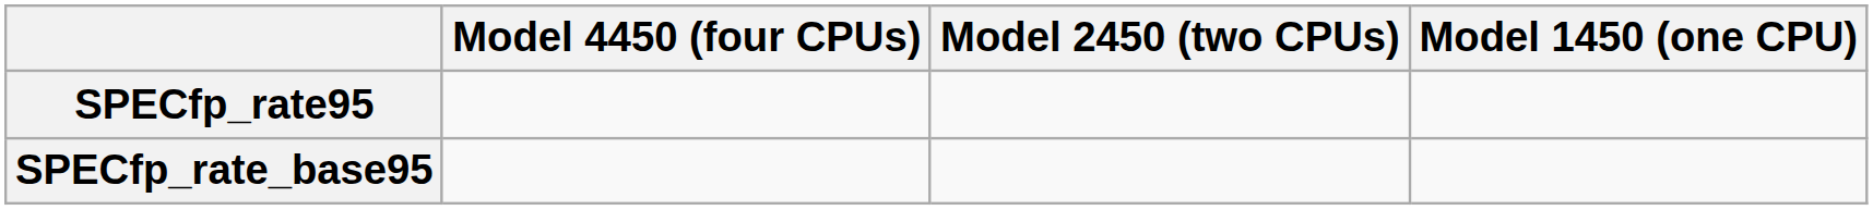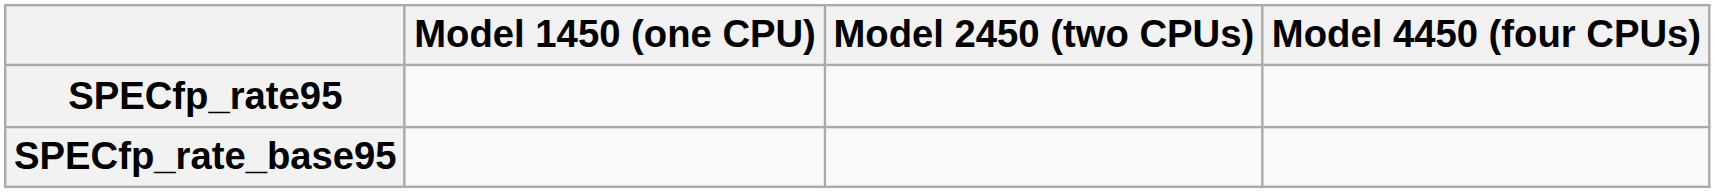 <table class="wikitable">
 <tr>
 <th></th>
+<th>Model 1450 (one CPU)</th>
+<th>Model 2450 (two CPUs)</th>
 <th>Model 4450 (four CPUs)</th>
-<th>Model 2450 (two CPUs)</th>
-<th>Model 1450 (one CPU)</th>
 </tr>
 <tr>
 <th>SPECfp_rate95</th>
 <td></td>
 <td></td>
 <td></td>
 </tr>
 <tr>
 <th>SPECfp_rate_base95</th>
 <td></td>
 <td></td>
 <td></td>
 </tr>
 </table>
